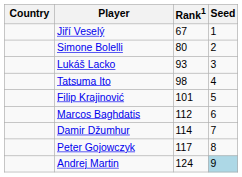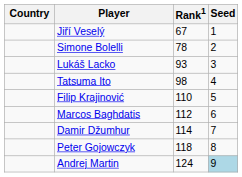 <table class="sortable wikitable">
 <tr>
 <th width="70">Country</th>
 <th width="175">Player</th>
 <th>Rank<sup>1</sup></th>
 <th>Seed</th>
 </tr>
 <tr>
 <td></td>
 <td><a href='#'>Jiří Veselý</a></td>
 <td>67</td>
 <td>1</td>
 </tr>
 <tr>
 <td></td>
 <td><a href='#'>Simone Bolelli</a></td>
-<td>80</td>
+<td>78</td>
 <td>2</td>
 </tr>
 <tr>
 <td></td>
 <td><a href='#'>Lukáš Lacko</a></td>
 <td>93</td>
 <td>3</td>
 </tr>
 <tr>
 <td></td>
 <td><a href='#'>Tatsuma Ito</a></td>
 <td>98</td>
 <td>4</td>
 </tr>
 <tr>
 <td></td>
 <td><a href='#'>Filip Krajinović</a></td>
-<td>101</td>
+<td>110</td>
 <td>5</td>
 </tr>
 <tr>
 <td></td>
 <td><a href='#'>Marcos Baghdatis</a></td>
 <td>112</td>
 <td>6</td>
 </tr>
 <tr>
 <td></td>
 <td><a href='#'>Damir Džumhur</a></td>
 <td>114</td>
 <td>7</td>
 </tr>
 <tr>
 <td></td>
 <td><a href='#'>Peter Gojowczyk</a></td>
-<td>117</td>
+<td>118</td>
 <td>8</td>
 </tr>
 <tr>
 <td></td>
 <td><a href='#'>Andrej Martin</a></td>
 <td>124</td>
 <td style="background: lightblue;">9</td>
 </tr>
 </table>
